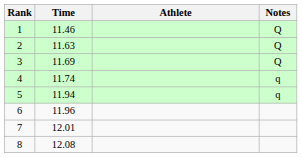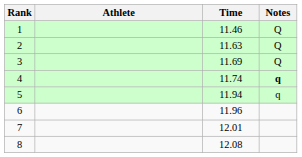 <table class="wikitable" style="text-align:center">
 <tr>
 <th width=40>Rank</th>
+<th width=250>Athlete</th>
 <th width=80>Time</th>
-<th width=250>Athlete</th>
 <th width=50>Notes</th>
 </tr>
 <tr bgcolor=ccffcc>
 <td>1</td>
+<td align=left></td>
 <td>11.46</td>
-<td align=left></td>
 <td>Q</td>
 </tr>
 <tr bgcolor=ccffcc>
 <td>2</td>
+<td align=left></td>
 <td>11.63</td>
-<td align=left></td>
 <td>Q</td>
 </tr>
 <tr bgcolor=ccffcc>
 <td>3</td>
+<td align=left></td>
 <td>11.69</td>
-<td align=left></td>
 <td>Q</td>
 </tr>
 <tr bgcolor=ccffcc>
 <td>4</td>
+<td align=left></td>
 <td>11.74</td>
-<td align=left></td>
-<td>q</td>
+<td><strong>q</strong></td>
 </tr>
 <tr bgcolor=ccffcc>
 <td>5</td>
+<td align=left></td>
 <td>11.94</td>
-<td align=left></td>
 <td>q</td>
 </tr>
 <tr>
 <td>6</td>
+<td align=left></td>
 <td>11.96</td>
-<td align=left></td>
 <td></td>
 </tr>
 <tr>
 <td>7</td>
+<td align=left></td>
 <td>12.01</td>
-<td align=left></td>
 <td></td>
 </tr>
 <tr>
 <td>8</td>
+<td align=left></td>
 <td>12.08</td>
-<td align=left></td>
 <td></td>
 </tr>
 </table>
